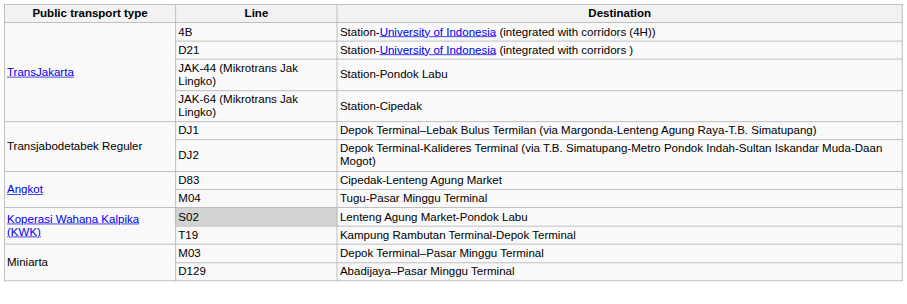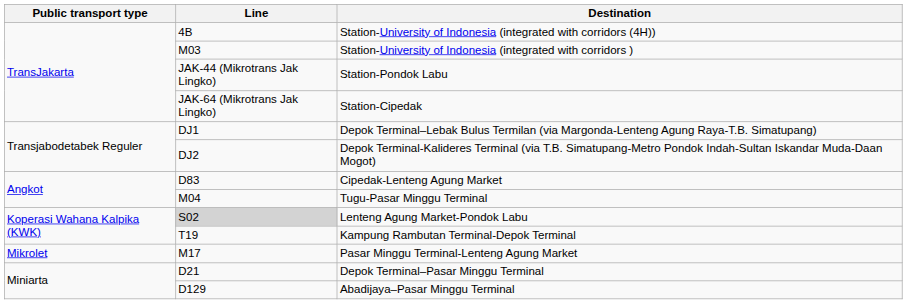 <table class="wikitable">
 <tr>
 <th>Public transport type</th>
 <th>Line</th>
 <th>Destination</th>
 </tr>
 <tr>
 <td rowspan="4"><a href='#'>TransJakarta</a></td>
 <td>4B</td>
 <td> Station-<a href='#'>University of Indonesia</a> (integrated with corridors   (4H))</td>
 </tr>
 <tr>
-<td>D21</td>
+<td>M03</td>
 <td> Station-<a href='#'>University of Indonesia</a> (integrated with corridors )</td>
 </tr>
 <tr>
 <td>JAK-44 (Mikrotrans Jak Lingko)</td>
 <td> Station-Pondok Labu</td>
 </tr>
 <tr>
 <td>JAK-64 (Mikrotrans Jak Lingko)</td>
 <td> Station-Cipedak</td>
 </tr>
 <tr>
 <td rowspan="2">Transjabodetabek Reguler</td>
 <td>DJ1</td>
 <td>Depok Terminal–Lebak Bulus Termilan (via Margonda-Lenteng Agung Raya-T.B. Simatupang)</td>
 </tr>
 <tr>
 <td>DJ2</td>
 <td>Depok Terminal-Kalideres Terminal (via T.B. Simatupang-Metro Pondok Indah-Sultan Iskandar Muda-Daan Mogot)</td>
 </tr>
 <tr>
 <td rowspan="2"><a href='#'>Angkot</a></td>
 <td>D83</td>
 <td>Cipedak-Lenteng Agung Market</td>
 </tr>
 <tr>
 <td>M04</td>
 <td>Tugu-Pasar Minggu Terminal</td>
 </tr>
 <tr>
 <td rowspan="2"><a href='#'>Koperasi Wahana Kalpika (KWK)</a></td>
 <td style="background: lightgrey;">S02</td>
 <td>Lenteng Agung Market-Pondok Labu</td>
 </tr>
 <tr>
 <td>T19</td>
 <td>Kampung Rambutan Terminal-Depok Terminal</td>
 </tr>
 <tr>
+<td><a href='#'>Mikrolet</a></td>
+<td>M17</td>
+<td>Pasar Minggu Terminal-Lenteng Agung Market</td>
+</tr>
+<tr>
 <td rowspan="2">Miniarta</td>
-<td>M03</td>
+<td>D21</td>
 <td>Depok Terminal–Pasar Minggu Terminal</td>
 </tr>
 <tr>
 <td>D129</td>
 <td>Abadijaya–Pasar Minggu Terminal</td>
 </tr>
 </table>
